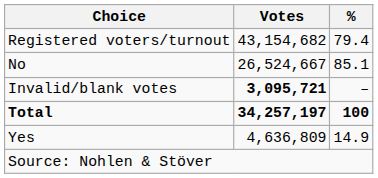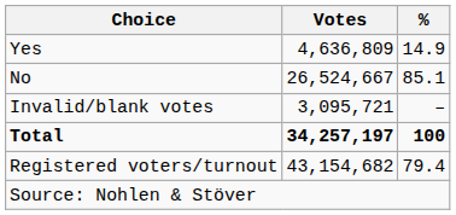 <table class=wikitable style=text-align:right>
 <tr>
 <th>Choice</th>
 <th>Votes</th>
 <th>%</th>
 </tr>
 <tr>
-<td align=left>Registered voters/turnout</td>
-<td>43,154,682</td>
-<td>79.4</td>
+<td align=left>Yes</td>
+<td>4,636,809</td>
+<td>14.9</td>
 </tr>
 <tr>
 <td align=left> No</td>
 <td>26,524,667</td>
 <td>85.1</td>
 </tr>
 <tr>
 <td align=left>Invalid/blank votes</td>
-<td><strong>3,095,721</strong></td>
+<td>3,095,721</td>
 <td>–</td>
 </tr>
 <tr>
 <td align=left><strong>Total</strong></td>
 <td><strong>34,257,197</strong></td>
 <td><strong>100</strong></td>
 </tr>
 <tr>
-<td align=left>Yes</td>
-<td>4,636,809</td>
-<td>14.9</td>
+<td align=left>Registered voters/turnout</td>
+<td>43,154,682</td>
+<td>79.4</td>
 </tr>
 <tr>
 <td align=left colspan=3>Source: Nohlen & Stöver</td>
 </tr>
 </table>
